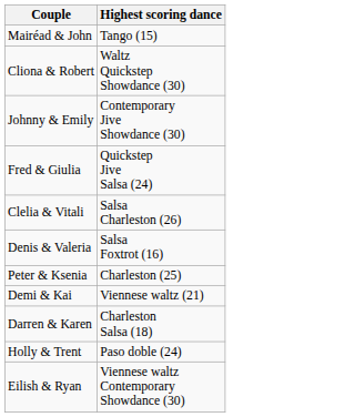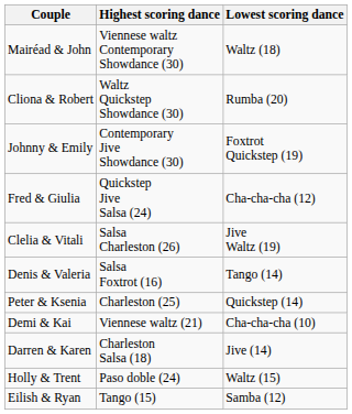 <table class="wikitable">
 <tr>
 <th>Couple</th>
 <th>Highest scoring dance</th>
+<th>Lowest scoring dance</th>
 </tr>
 <tr>
 <td>Mairéad & John</td>
-<td>Tango (15)</td>
+<td>Viennese waltz<br>Contemporary<br>Showdance (30)</td>
+<td>Waltz (18)</td>
 </tr>
 <tr>
 <td>Cliona & Robert</td>
 <td>Waltz<br>Quickstep<br>Showdance (30)</td>
+<td>Rumba (20)</td>
 </tr>
 <tr>
 <td>Johnny & Emily</td>
 <td>Contemporary<br>Jive<br>Showdance (30)</td>
+<td>Foxtrot<br>Quickstep (19)</td>
 </tr>
 <tr>
 <td>Fred & Giulia</td>
 <td>Quickstep<br>Jive<br>Salsa (24)</td>
+<td>Cha-cha-cha (12)</td>
 </tr>
 <tr>
 <td>Clelia & Vitali</td>
 <td>Salsa<br>Charleston (26)</td>
+<td>Jive<br>Waltz (19)</td>
 </tr>
 <tr>
 <td>Denis & Valeria</td>
 <td>Salsa<br>Foxtrot (16)</td>
+<td>Tango (14)</td>
 </tr>
 <tr>
 <td>Peter & Ksenia</td>
 <td>Charleston (25)</td>
+<td>Quickstep (14)</td>
 </tr>
 <tr>
 <td>Demi & Kai</td>
 <td>Viennese waltz (21)</td>
+<td>Cha-cha-cha (10)</td>
 </tr>
 <tr>
 <td>Darren & Karen</td>
 <td>Charleston<br>Salsa (18)</td>
+<td>Jive (14)</td>
 </tr>
 <tr>
 <td>Holly & Trent</td>
 <td>Paso doble (24)</td>
+<td>Waltz (15)</td>
 </tr>
 <tr>
 <td>Eilish & Ryan</td>
-<td>Viennese waltz<br>Contemporary<br>Showdance (30)</td>
+<td>Tango (15)</td>
+<td>Samba (12)</td>
 </tr>
 </table>
